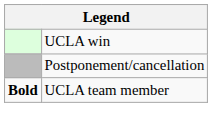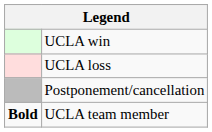 <table class="wikitable" style="font-size:90%">
 <tr>
 <th colspan="2">Legend</th>
 </tr>
 <tr>
 <td bgcolor="#ddffdd"> </td>
 <td>UCLA win</td>
+</tr>
+<tr>
+<td bgcolor="#ffdddd"> </td>
+<td>UCLA loss</td>
 </tr>
 <tr>
 <td bgcolor="#bbbbbb"> </td>
 <td>Postponement/cancellation</td>
 </tr>
 <tr>
 <td><strong>Bold</strong></td>
 <td>UCLA team member</td>
 </tr>
 </table>
